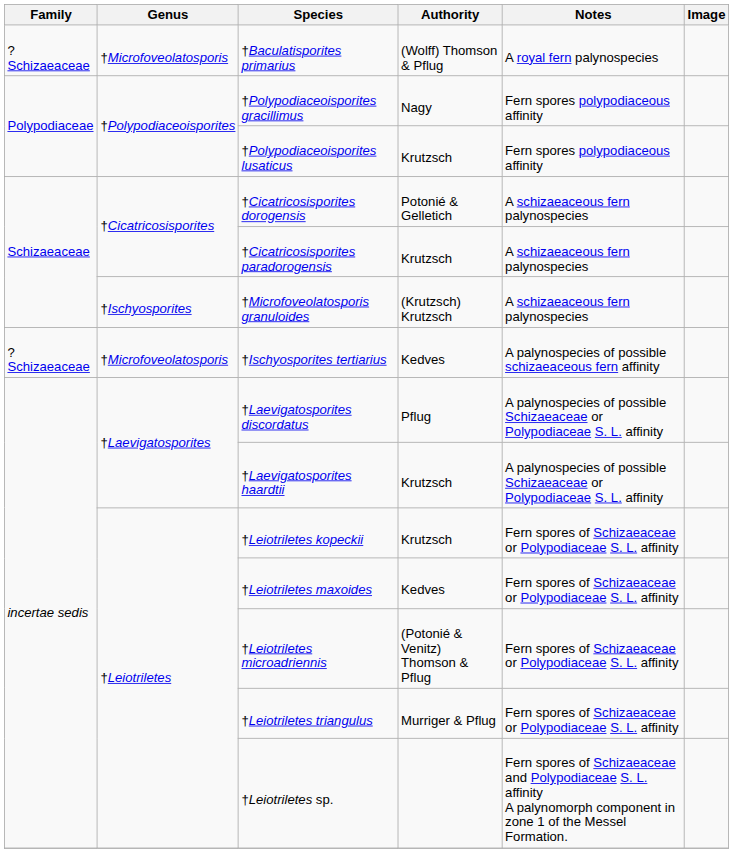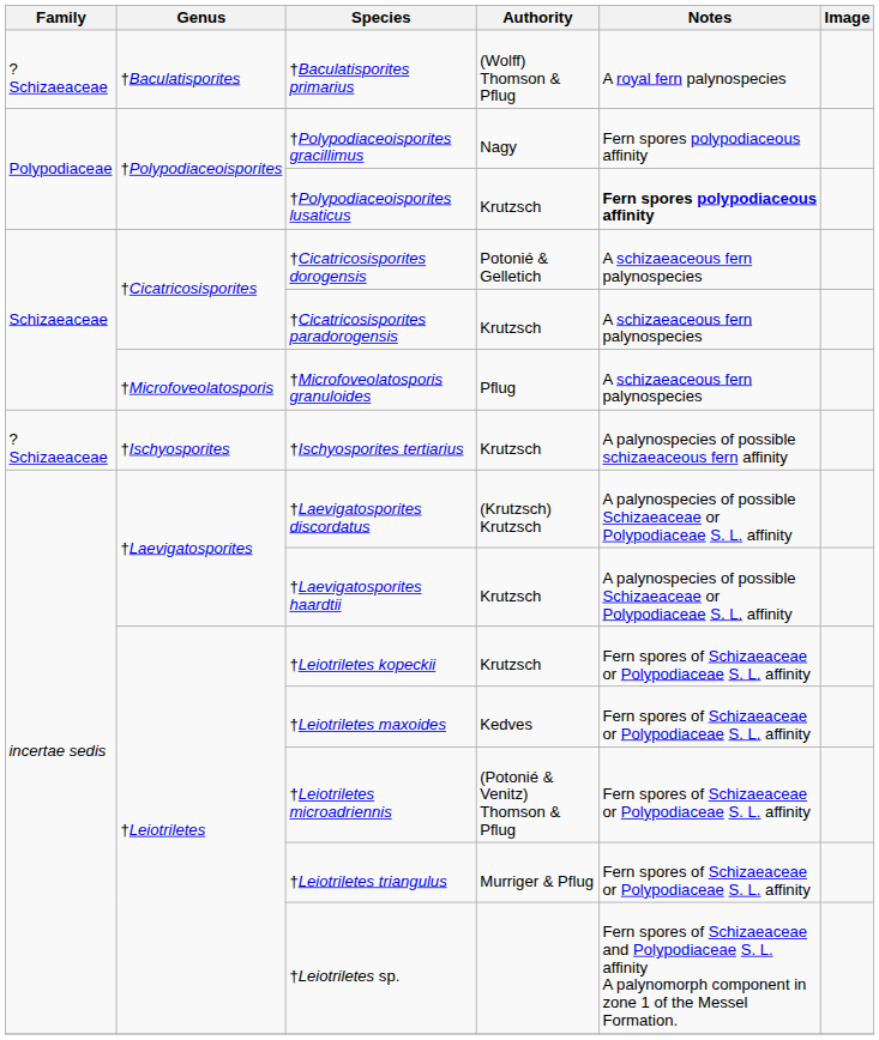 <table class="wikitable" align="center" width="100%">
 <tr>
 <th>Family</th>
 <th>Genus</th>
 <th>Species</th>
 <th>Authority</th>
 <th>Notes</th>
 <th>Image</th>
 </tr>
 <tr>
 <td><br>?<a href='#'>Schizaeaceae</a></td>
-<td><br>†<em><a href='#'>Microfoveolatosporis</a></em></td>
+<td><br>†<em><a href='#'>Baculatisporites</a></em></td>
 <td><br>†<em><a href='#'>Baculatisporites primarius</a></em></td>
 <td><br>(Wolff) Thomson & Pflug</td>
 <td><br>A <a href='#'>royal fern</a> palynospecies</td>
 <td></td>
 </tr>
 <tr>
 <td rowspan=2><a href='#'>Polypodiaceae</a></td>
 <td rowspan=2>†<em><a href='#'>Polypodiaceoisporites</a></em></td>
 <td><br>†<em><a href='#'>Polypodiaceoisporites gracillimus</a></em></td>
 <td><br>Nagy</td>
 <td><br>Fern spores <a href='#'>polypodiaceous</a> affinity</td>
 <td></td>
 </tr>
 <tr>
 <td><br>†<em><a href='#'>Polypodiaceoisporites lusaticus</a></em></td>
 <td><br>Krutzsch</td>
-<td><br>Fern spores <a href='#'>polypodiaceous</a> affinity</td>
+<td><strong><br>Fern spores <a href='#'>polypodiaceous</a> affinity</strong></td>
 <td></td>
 </tr>
 <tr>
 <td rowspan=3><a href='#'>Schizaeaceae</a></td>
 <td rowspan=2>†<em><a href='#'>Cicatricosisporites</a></em></td>
 <td><br>†<em><a href='#'>Cicatricosisporites dorogensis</a></em></td>
 <td><br>Potonié & Gelletich</td>
 <td><br>A <a href='#'>schizaeaceous fern</a> palynospecies</td>
 <td></td>
 </tr>
 <tr>
 <td><br>†<em><a href='#'>Cicatricosisporites paradorogensis</a></em></td>
 <td><br>Krutzsch</td>
 <td><br>A <a href='#'>schizaeaceous fern</a> palynospecies</td>
 <td></td>
 </tr>
 <tr>
-<td><br>†<em><a href='#'>Ischyosporites</a></em></td>
+<td><br>†<em><a href='#'>Microfoveolatosporis</a></em></td>
 <td><br>†<em><a href='#'>Microfoveolatosporis granuloides</a></em></td>
-<td><br>(Krutzsch) Krutzsch</td>
+<td><br>Pflug</td>
 <td><br>A <a href='#'>schizaeaceous fern</a> palynospecies</td>
 <td></td>
 </tr>
 <tr>
 <td><br>?<a href='#'>Schizaeaceae</a></td>
-<td><br>†<em><a href='#'>Microfoveolatosporis</a></em></td>
+<td><br>†<em><a href='#'>Ischyosporites</a></em></td>
 <td><br>†<em><a href='#'>Ischyosporites tertiarius</a></em></td>
-<td><br>Kedves</td>
+<td><br>Krutzsch</td>
 <td><br>A palynospecies of possible <a href='#'>schizaeaceous fern</a> affinity</td>
 <td></td>
 </tr>
 <tr>
 <td rowspan=7><em>incertae sedis</em></td>
 <td rowspan=2>†<em><a href='#'>Laevigatosporites</a></em></td>
 <td><br>†<em><a href='#'>Laevigatosporites discordatus</a></em></td>
-<td><br>Pflug</td>
+<td><br>(Krutzsch) Krutzsch</td>
 <td><br>A palynospecies of possible <a href='#'>Schizaeaceae</a> or <a href='#'>Polypodiaceae</a> <a href='#'>S. L.</a> affinity</td>
 <td></td>
 </tr>
 <tr>
 <td><br>†<em><a href='#'>Laevigatosporites haardtii</a></em></td>
 <td><br>Krutzsch</td>
 <td><br>A palynospecies of possible <a href='#'>Schizaeaceae</a> or <a href='#'>Polypodiaceae</a> <a href='#'>S. L.</a> affinity</td>
 <td></td>
 </tr>
 <tr>
 <td rowspan=5>†<em><a href='#'>Leiotriletes</a></em></td>
 <td><br>†<em><a href='#'>Leiotriletes kopeckii</a></em></td>
 <td><br>Krutzsch</td>
 <td><br>Fern spores of <a href='#'>Schizaeaceae</a> or <a href='#'>Polypodiaceae</a> <a href='#'>S. L.</a> affinity</td>
 <td></td>
 </tr>
 <tr>
 <td><br>†<em><a href='#'>Leiotriletes maxoides</a></em></td>
 <td><br>Kedves</td>
 <td><br>Fern spores of <a href='#'>Schizaeaceae</a> or <a href='#'>Polypodiaceae</a> <a href='#'>S. L.</a> affinity</td>
 <td></td>
 </tr>
 <tr>
 <td><br>†<em><a href='#'>Leiotriletes microadriennis</a></em></td>
 <td><br>(Potonié & Venitz) Thomson & Pflug</td>
 <td><br>Fern spores of <a href='#'>Schizaeaceae</a> or <a href='#'>Polypodiaceae</a> <a href='#'>S. L.</a> affinity</td>
 <td></td>
 </tr>
 <tr>
 <td><br>†<em><a href='#'>Leiotriletes triangulus</a></em></td>
 <td><br>Murriger & Pflug</td>
 <td><br>Fern spores of <a href='#'>Schizaeaceae</a> or <a href='#'>Polypodiaceae</a> <a href='#'>S. L.</a> affinity</td>
 <td></td>
 </tr>
 <tr>
 <td><br>†<em>Leiotriletes</em> sp.</td>
 <td></td>
 <td><br>Fern spores of <a href='#'>Schizaeaceae</a> and <a href='#'>Polypodiaceae</a> <a href='#'>S. L.</a> affinity<br> A palynomorph component in zone 1 of the Messel Formation.</td>
 <td></td>
 </tr>
 <tr>
 </tr>
 </table>
